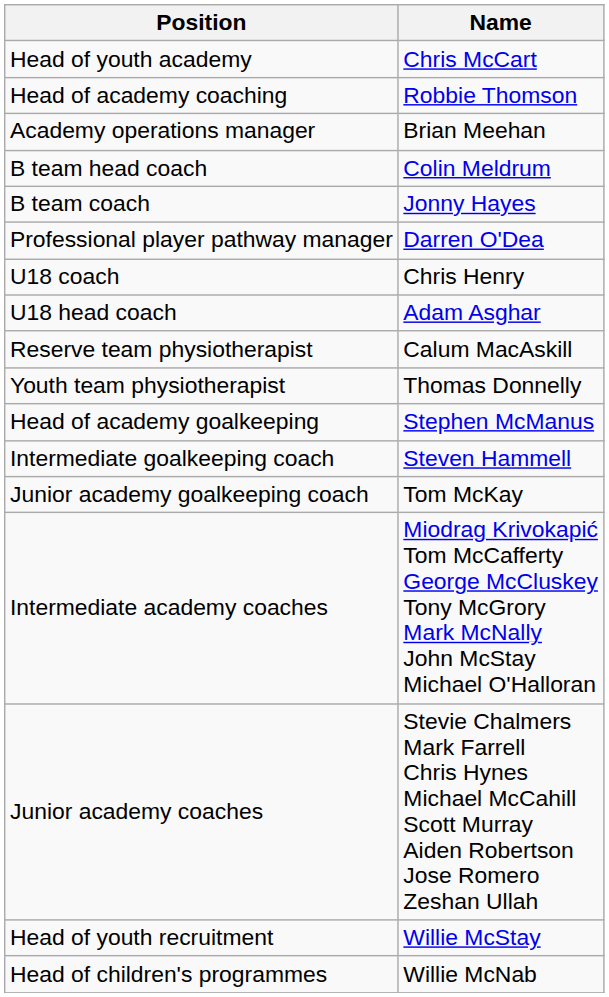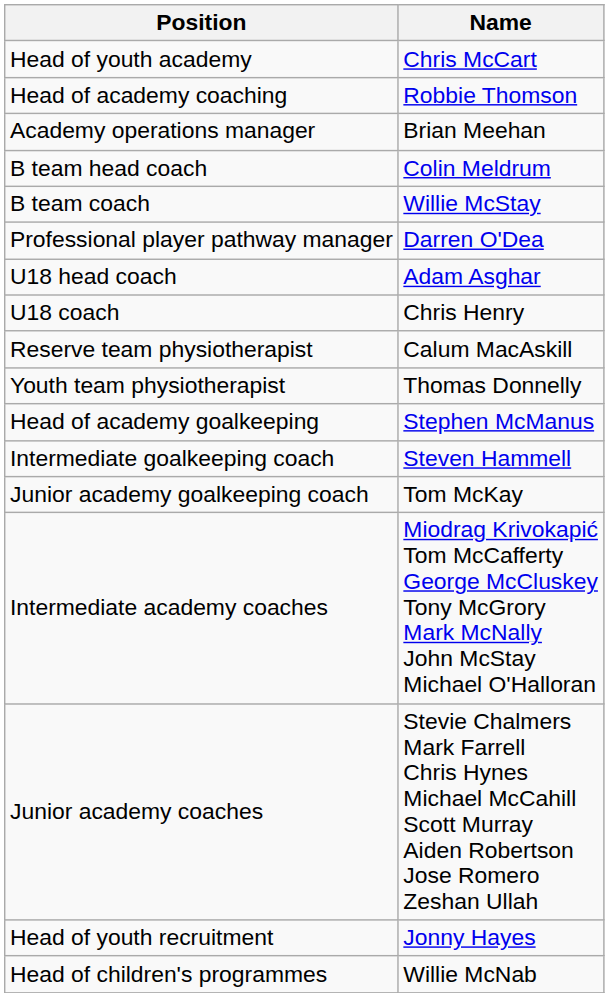 <table class="wikitable">
 <tr>
 <th>Position</th>
 <th>Name</th>
 </tr>
 <tr>
 <td>Head of youth academy</td>
 <td><a href='#'>Chris McCart</a></td>
 </tr>
 <tr>
 <td>Head of academy coaching</td>
 <td><a href='#'>Robbie Thomson</a></td>
 </tr>
 <tr>
 <td>Academy operations manager</td>
 <td>Brian Meehan</td>
 </tr>
 <tr>
 <td>B team head coach</td>
 <td><a href='#'>Colin Meldrum</a></td>
 </tr>
 <tr>
 <td>B team coach</td>
-<td><a href='#'>Jonny Hayes</a></td>
+<td><a href='#'>Willie McStay</a></td>
 </tr>
 <tr>
 <td>Professional player pathway manager</td>
 <td><a href='#'>Darren O'Dea</a></td>
 </tr>
 <tr>
+<td>U18 head coach</td>
+<td><a href='#'>Adam Asghar</a></td>
+</tr>
+<tr>
 <td>U18 coach</td>
 <td>Chris Henry</td>
-</tr>
-<tr>
-<td>U18 head coach</td>
-<td><a href='#'>Adam Asghar</a></td>
 </tr>
 <tr>
 <td>Reserve team physiotherapist</td>
 <td>Calum MacAskill</td>
 </tr>
 <tr>
 <td>Youth team physiotherapist</td>
 <td>Thomas Donnelly</td>
 </tr>
 <tr>
 <td>Head of academy goalkeeping</td>
 <td><a href='#'>Stephen McManus</a></td>
 </tr>
 <tr>
 <td>Intermediate goalkeeping coach</td>
 <td><a href='#'>Steven Hammell</a></td>
 </tr>
 <tr>
 <td>Junior academy goalkeeping coach</td>
 <td>Tom McKay</td>
 </tr>
 <tr>
 <td>Intermediate academy coaches</td>
 <td><a href='#'>Miodrag Krivokapić</a><br>Tom McCafferty<br><a href='#'>George McCluskey</a><br>Tony McGrory<br><a href='#'>Mark McNally</a><br>John McStay<br>Michael O'Halloran</td>
 </tr>
 <tr>
 <td>Junior academy coaches</td>
 <td>Stevie Chalmers<br>Mark Farrell<br>Chris Hynes<br>Michael McCahill<br>Scott Murray<br>Aiden Robertson<br>Jose Romero<br>Zeshan Ullah</td>
 </tr>
 <tr>
 <td>Head of youth recruitment</td>
-<td><a href='#'>Willie McStay</a></td>
+<td><a href='#'>Jonny Hayes</a></td>
 </tr>
 <tr>
 <td>Head of children's programmes</td>
 <td>Willie McNab</td>
 </tr>
 </table>
